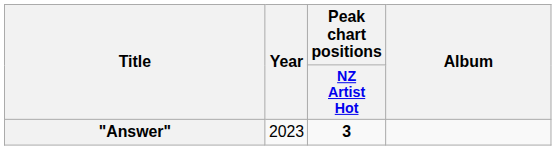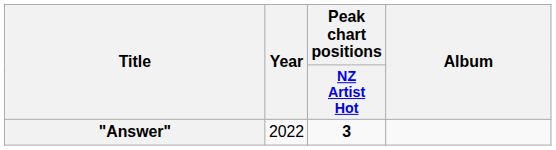 <table class="wikitable plainrowheaders" style="text-align:center;">
 <tr>
 <th scope="col" rowspan="2" style="width:16em;">Title</th>
 <th scope="col" rowspan="2" style="width:1em;">Year</th>
 <th scope="col" colspan="1">Peak chart positions</th>
 <th scope="col" rowspan="2" style="width:10em;">Album</th>
 </tr>
 <tr>
 <th scope="col" style="width:3em;font-size:90%;"><a href='#'>NZ<br>Artist<br>Hot</a><br></th>
 </tr>
 <tr>
 <th scope="row">"Answer"<br></th>
-<td rowspan="1">2023</td>
+<td rowspan="1">2022</td>
 <td><strong>3</strong></td>
 <td></td>
 </tr>
 </table>
